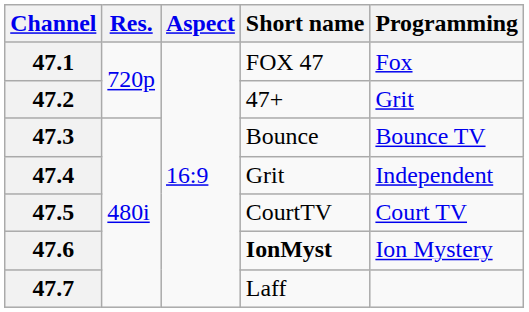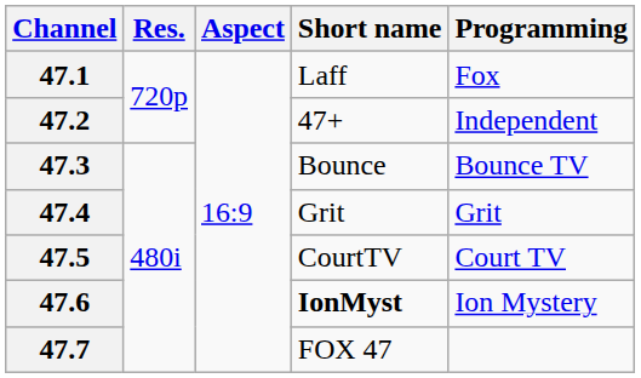 <table class="wikitable">
 <tr>
 <th scope = "col"><a href='#'>Channel</a></th>
 <th scope = "col"><a href='#'>Res.</a></th>
 <th scope = "col"><a href='#'>Aspect</a></th>
 <th scope = "col">Short name</th>
 <th scope = "col">Programming</th>
 </tr>
 <tr>
 <th scope = "row">47.1</th>
 <td rowspan="2"><a href='#'>720p</a></td>
 <td rowspan="7"><a href='#'>16:9</a></td>
-<td>FOX 47</td>
+<td>Laff</td>
 <td><a href='#'>Fox</a></td>
 </tr>
 <tr>
 <th scope = "row">47.2</th>
 <td>47+</td>
-<td><a href='#'>Grit</a></td>
+<td><a href='#'>Independent</a></td>
 </tr>
 <tr>
 <th scope = "row">47.3</th>
 <td rowspan="5"><a href='#'>480i</a></td>
 <td>Bounce</td>
 <td><a href='#'>Bounce TV</a></td>
 </tr>
 <tr>
 <th scope = "row">47.4</th>
 <td>Grit</td>
-<td><a href='#'>Independent</a></td>
+<td><a href='#'>Grit</a></td>
 </tr>
 <tr>
 <th scope = "row">47.5</th>
 <td>CourtTV</td>
 <td><a href='#'>Court TV</a></td>
 </tr>
 <tr>
 <th scope = "row">47.6</th>
 <td><strong>IonMyst</strong></td>
 <td><a href='#'>Ion Mystery</a></td>
 </tr>
 <tr>
 <th scope = "row">47.7</th>
-<td>Laff</td>
+<td>FOX 47</td>
 <td></td>
 </tr>
 </table>
